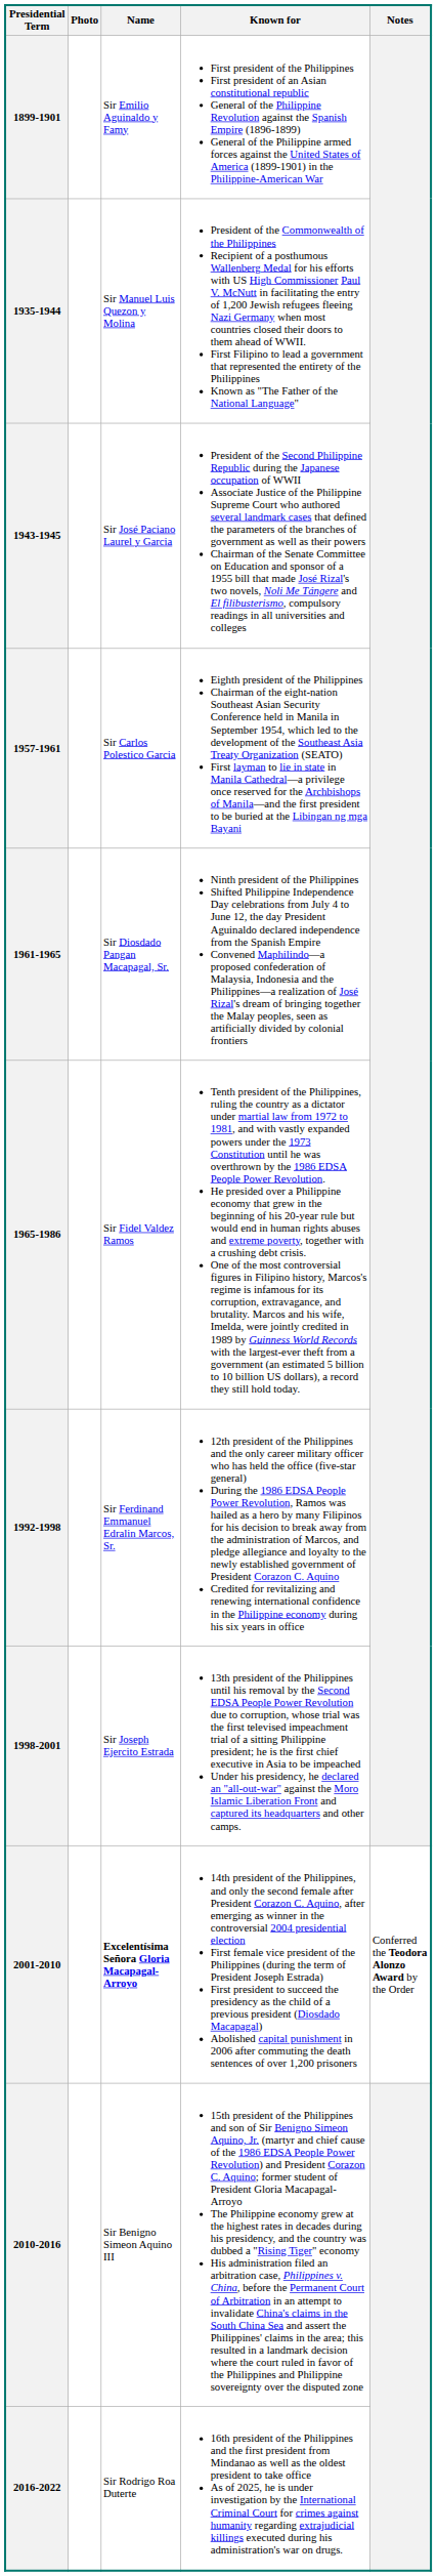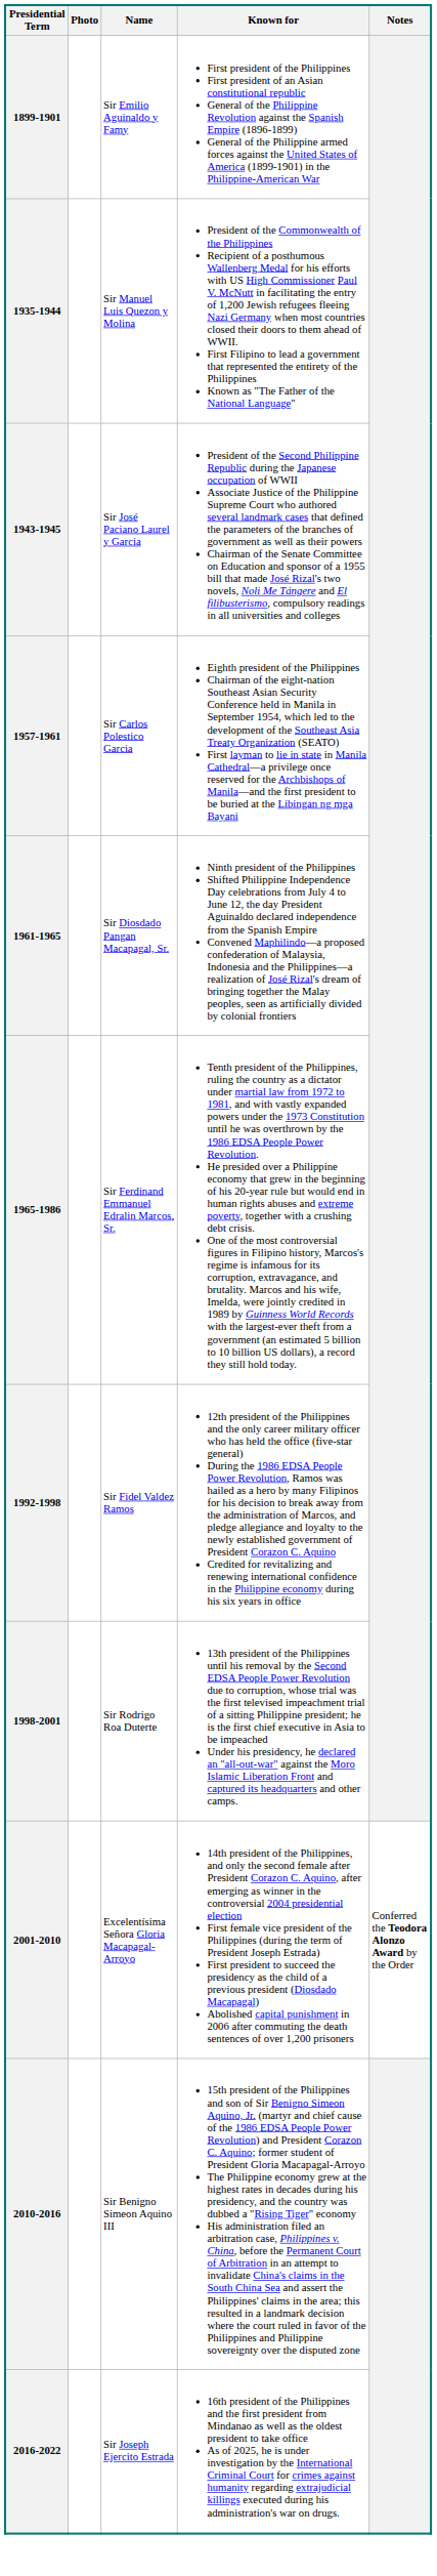 <table class="wikitable sortable" style="width:100%; background:white; border:#01796f solid;">
 <tr>
 <th>Presidential Term</th>
 <th>Photo</th>
 <th>Name</th>
 <th>Known for</th>
 <th>Notes</th>
 </tr>
 <tr>
 <th>1899-1901</th>
 <td></td>
 <td>Sir <a href='#'>Emilio Aguinaldo y Famy</a> </td>
 <td><br><ul><li>First president of the Philippines</li><li>First president of an Asian <a href='#'>constitutional republic</a></li><li>General of the <a href='#'>Philippine Revolution</a> against the <a href='#'>Spanish Empire</a> (1896-1899)</li><li>General of the Philippine armed forces against the <a href='#'>United States of America</a> (1899-1901) in the <a href='#'>Philippine-American War</a></li></ul></td>
 <th rowspan="8"></th>
 </tr>
 <tr>
 <th>1935-1944</th>
 <td></td>
 <td>Sir <a href='#'>Manuel Luis Quezon y Molina</a>  </td>
 <td><br><ul><li>President of the <a href='#'>Commonwealth of the Philippines</a></li><li>Recipient of a posthumous <a href='#'>Wallenberg Medal</a> for his efforts with US <a href='#'>High Commissioner</a> <a href='#'>Paul V. McNutt</a> in facilitating the entry of 1,200 Jewish refugees fleeing <a href='#'>Nazi Germany</a> when most countries closed their doors to them ahead of WWII.</li><li>First Filipino to lead a government that represented the entirety of the Philippines</li><li>Known as "The Father of the <a href='#'>National Language</a>"</li></ul></td>
 </tr>
 <tr>
 <th>1943-1945</th>
 <td></td>
 <td>Sir <a href='#'>José Paciano Laurel y Garcia</a> </td>
 <td><br><ul><li>President of the <a href='#'>Second Philippine Republic</a> during the <a href='#'>Japanese occupation</a> of WWII</li><li>Associate Justice of the Philippine Supreme Court who authored <a href='#'>several landmark cases</a> that defined the parameters of the branches of government as well as their powers</li><li>Chairman of the Senate Committee on Education and sponsor of a 1955 bill that made <a href='#'>José Rizal</a>'s two novels, <em><a href='#'>Noli Me Tángere</a></em> and <em><a href='#'>El filibusterismo</a></em>, compulsory readings in all universities and colleges</li></ul></td>
 </tr>
 <tr>
 <th>1957-1961</th>
 <td></td>
 <td>Sir <a href='#'>Carlos Polestico Garcia</a> </td>
 <td><br><ul><li>Eighth president of the Philippines</li><li>Chairman of the eight-nation Southeast Asian Security Conference held in Manila in September 1954, which led to the development of the <a href='#'>Southeast Asia Treaty Organization</a> (SEATO)</li><li>First <a href='#'>layman</a> to <a href='#'>lie in state</a> in <a href='#'>Manila Cathedral</a>—a privilege once reserved for the <a href='#'>Archbishops of Manila</a>—and the first president to be buried at the <a href='#'>Libingan ng mga Bayani</a></li></ul></td>
 </tr>
 <tr>
 <th>1961-1965</th>
 <td></td>
 <td>Sir <a href='#'>Diosdado Pangan Macapagal, Sr.</a> </td>
 <td><br><ul><li>Ninth president of the Philippines</li><li>Shifted Philippine Independence Day celebrations from July 4 to June 12, the day President Aguinaldo declared independence from the Spanish Empire</li><li>Convened <a href='#'>Maphilindo</a>—a proposed confederation of Malaysia, Indonesia and the Philippines—a realization of <a href='#'>José Rizal</a>'s dream of bringing together the Malay peoples, seen as artificially divided by colonial frontiers</li></ul></td>
 </tr>
 <tr>
 <th>1965-1986</th>
 <td></td>
-<td>Sir <a href='#'>Fidel Valdez Ramos</a> </td>
+<td>Sir <a href='#'>Ferdinand Emmanuel Edralin Marcos, Sr.</a> </td>
 <td><br><ul><li>Tenth president of the Philippines, ruling the country as a dictator under <a href='#'>martial law from 1972 to 1981</a>, and with vastly expanded powers under the <a href='#'>1973 Constitution</a> until he was overthrown by the <a href='#'>1986 EDSA People Power Revolution</a>.</li><li>He presided over a Philippine economy that grew in the beginning of his 20-year rule but would end in human rights abuses and <a href='#'>extreme poverty</a>, together with a crushing debt crisis.</li><li>One of the most controversial figures in Filipino history, Marcos's regime is infamous for its corruption, extravagance, and brutality. Marcos and his wife, Imelda, were jointly credited in 1989 by <em><a href='#'>Guinness World Records</a></em> with the largest-ever theft from a government (an estimated 5 billion to 10 billion US dollars), a record they still hold today.</li></ul></td>
 </tr>
 <tr>
 <th>1992-1998</th>
 <td></td>
-<td>Sir <a href='#'>Ferdinand Emmanuel Edralin Marcos, Sr.</a> </td>
+<td>Sir <a href='#'>Fidel Valdez Ramos</a> </td>
 <td><br><ul><li>12th president of the Philippines and the only career military officer who has held the office (five-star general)</li><li>During the <a href='#'>1986 EDSA People Power Revolution</a>, Ramos was hailed as a hero by many Filipinos for his decision to break away from the administration of Marcos, and pledge allegiance and loyalty to the newly established government of President <a href='#'>Corazon C. Aquino</a></li><li>Credited for revitalizing and renewing international confidence in the <a href='#'>Philippine economy</a> during his six years in office</li></ul></td>
 </tr>
 <tr>
 <th>1998-2001</th>
 <td></td>
-<td>Sir <a href='#'>Joseph Ejercito Estrada</a> </td>
+<td>Sir Rodrigo Roa Duterte </td>
 <td><br><ul><li>13th president of the Philippines until his removal by the <a href='#'>Second EDSA People Power Revolution</a> due to corruption, whose trial was the first televised impeachment trial of a sitting Philippine president; he is the first chief executive in Asia to be impeached</li><li>Under his presidency, he <a href='#'>declared an "all-out-war"</a> against the <a href='#'>Moro Islamic Liberation Front</a> and <a href='#'>captured its headquarters</a> and other camps.</li></ul></td>
 </tr>
 <tr>
 <th>2001-2010</th>
 <td></td>
-<td><strong>Excelentísima Señora <a href='#'>Gloria Macapagal-Arroyo</a> </strong></td>
+<td>Excelentísima Señora <a href='#'>Gloria Macapagal-Arroyo</a> </td>
 <td><br><ul><li>14th president of the Philippines, and only the second female after President <a href='#'>Corazon C. Aquino</a>, after emerging as winner in the controversial <a href='#'>2004 presidential election</a></li><li>First female vice president of the Philippines (during the term of President Joseph Estrada)</li><li>First president to succeed the presidency as the child of a previous president (<a href='#'>Diosdado Macapagal</a>)</li><li>Abolished <a href='#'>capital punishment</a> in 2006 after commuting the death sentences of over 1,200 prisoners</li></ul></td>
 <td>Conferred the <strong>Teodora Alonzo Award</strong> by the Order</td>
 </tr>
 <tr>
 <th>2010-2016</th>
 <td></td>
 <td>Sir Benigno Simeon Aquino III </td>
 <td><br><ul><li>15th president of the Philippines and son of Sir <a href='#'>Benigno Simeon Aquino, Jr.</a> (martyr and chief cause of the <a href='#'>1986 EDSA People Power Revolution</a>) and President <a href='#'>Corazon C. Aquino</a>; former student of President Gloria Macapagal-Arroyo</li><li>The Philippine economy grew at the highest rates in decades during his presidency, and the country was dubbed a "<a href='#'>Rising Tiger</a>" economy</li><li>His administration filed an arbitration case, <em><a href='#'>Philippines v. China</a></em>, before the <a href='#'>Permanent Court of Arbitration</a> in an attempt to invalidate <a href='#'>China's claims in the South China Sea</a> and assert the Philippines' claims in the area; this resulted in a landmark decision where the court ruled in favor of the Philippines and Philippine sovereignty over the disputed zone</li></ul></td>
 <th rowspan="2"></th>
 </tr>
 <tr>
 <th>2016-2022</th>
 <td></td>
-<td>Sir Rodrigo Roa Duterte </td>
+<td>Sir <a href='#'>Joseph Ejercito Estrada</a> </td>
 <td><br><ul><li>16th president of the Philippines and the first president from Mindanao as well as the oldest president to take office</li><li>As of 2025, he is under investigation by the <a href='#'>International Criminal Court</a> for <a href='#'>crimes against humanity</a> regarding <a href='#'>extrajudicial killings</a> executed during his administration's war on drugs.</li></ul></td>
 </tr>
 </table>
